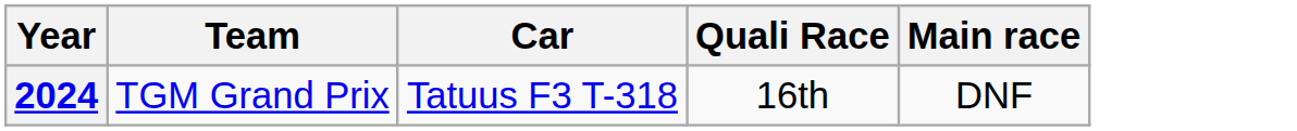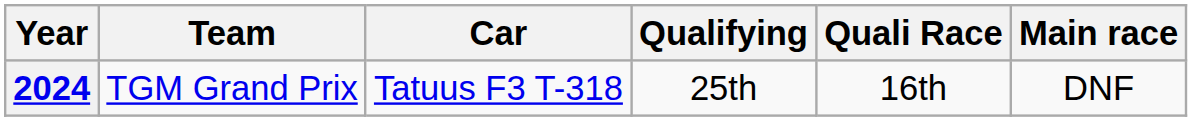 <table class="wikitable" style="text-align:center; font-size:90%">
 <tr>
 <th>Year</th>
 <th>Team</th>
 <th>Car</th>
+<th>Qualifying</th>
 <th>Quali Race</th>
 <th>Main race</th>
 </tr>
 <tr>
 <th><a href='#'>2024</a></th>
 <td align="left"> <a href='#'>TGM Grand Prix</a></td>
 <td align="left"><a href='#'>Tatuus F3 T-318</a></td>
+<td>25th</td>
 <td>16th</td>
 <td>DNF</td>
 </tr>
 </table>
